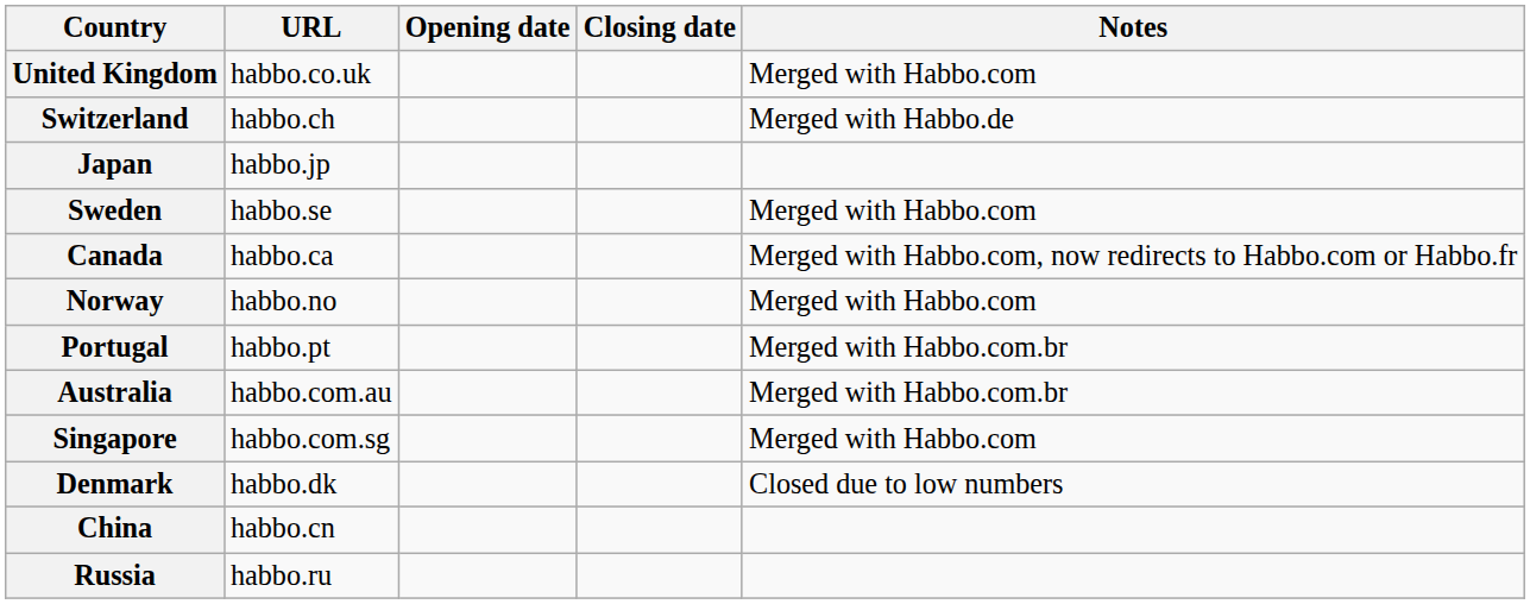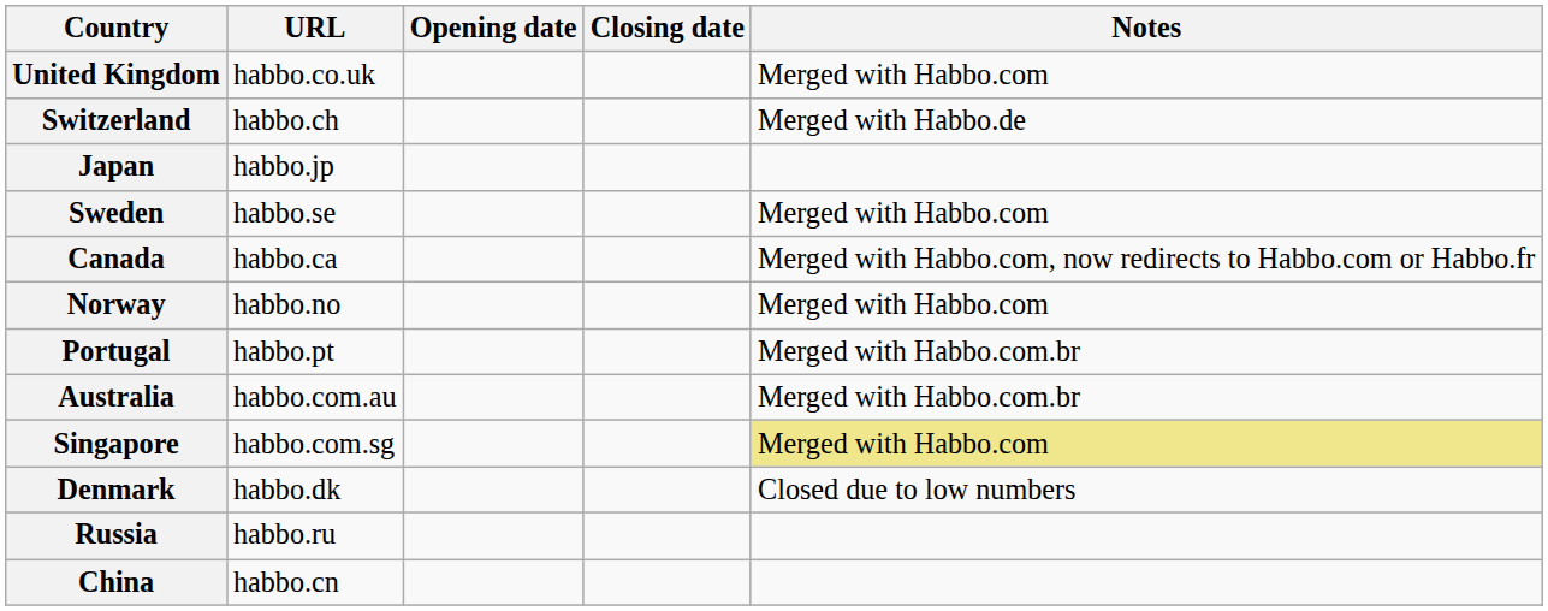 <table class="wikitable sortable plainrowheaders">
 <tr>
 <th scope="col">Country</th>
 <th scope="col" class="unsortable">URL</th>
 <th scope="col">Opening date</th>
 <th scope="col">Closing date</th>
 <th scope="col" class="unsortable">Notes</th>
 </tr>
 <tr>
 <th scope="row" data-sort-value="United Kingdom">United Kingdom</th>
 <td>habbo.co.uk</td>
 <td></td>
 <td></td>
 <td>Merged with Habbo.com</td>
 </tr>
 <tr>
 <th scope="row" data-sort-value="Switzerland">Switzerland</th>
 <td>habbo.ch</td>
 <td></td>
 <td></td>
 <td>Merged with Habbo.de</td>
 </tr>
 <tr>
 <th scope="row" data-sort-value="Japan">Japan</th>
 <td>habbo.jp</td>
 <td></td>
 <td></td>
 <td></td>
 </tr>
 <tr>
 <th scope="row" data-sort-value="Sweden">Sweden</th>
 <td>habbo.se</td>
 <td></td>
 <td></td>
 <td>Merged with Habbo.com</td>
 </tr>
 <tr>
 <th scope="row" data-sort-value="Canada">Canada</th>
 <td>habbo.ca</td>
 <td></td>
 <td></td>
 <td>Merged with Habbo.com, now redirects to Habbo.com or Habbo.fr</td>
 </tr>
 <tr>
 <th scope="row" data-sort-value="Norway">Norway</th>
 <td>habbo.no</td>
 <td></td>
 <td></td>
 <td>Merged with Habbo.com</td>
 </tr>
 <tr>
 <th scope="row" data-sort-value="Portugal">Portugal</th>
 <td>habbo.pt</td>
 <td></td>
 <td></td>
 <td>Merged with Habbo.com.br</td>
 </tr>
 <tr>
 <th scope="row" data-sort-value="Australia">Australia</th>
 <td>habbo.com.au</td>
 <td></td>
 <td></td>
 <td>Merged with Habbo.com.br</td>
 </tr>
 <tr>
 <th scope="row" data-sort-value="Singapore">Singapore</th>
 <td>habbo.com.sg</td>
 <td></td>
 <td></td>
-<td>Merged with Habbo.com</td>
+<td style="background: khaki;">Merged with Habbo.com</td>
 </tr>
 <tr>
 <th scope="row" data-sort-value="Denmark">Denmark</th>
 <td>habbo.dk</td>
 <td></td>
 <td></td>
 <td>Closed due to low numbers</td>
 </tr>
 <tr>
+<th scope="row" data-sort-value="Russia">Russia</th>
+<td>habbo.ru</td>
+<td></td>
+<td></td>
+<td></td>
+</tr>
+<tr>
 <th scope="row" data-sort-value="China">China</th>
 <td>habbo.cn</td>
 <td></td>
 <td></td>
 <td></td>
 </tr>
-<tr>
-<th scope="row" data-sort-value="Russia">Russia</th>
-<td>habbo.ru</td>
-<td></td>
-<td></td>
-<td></td>
-</tr>
 </table>
